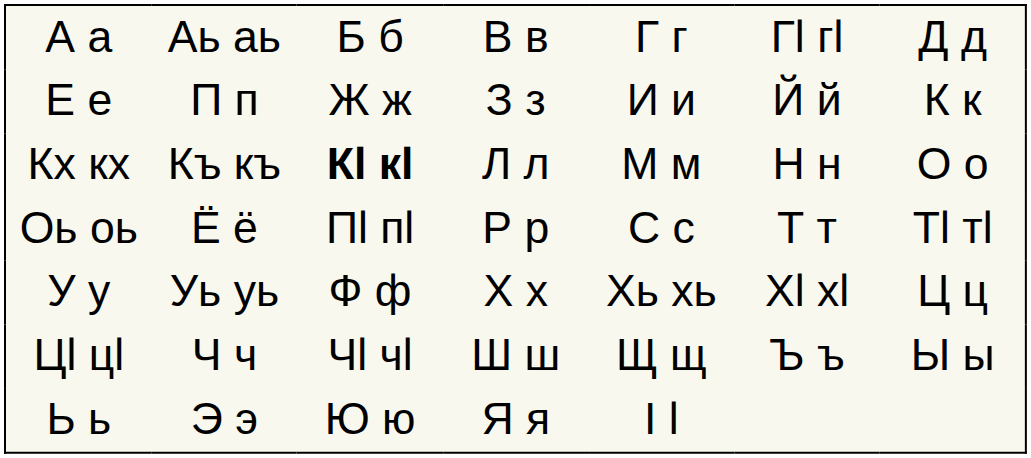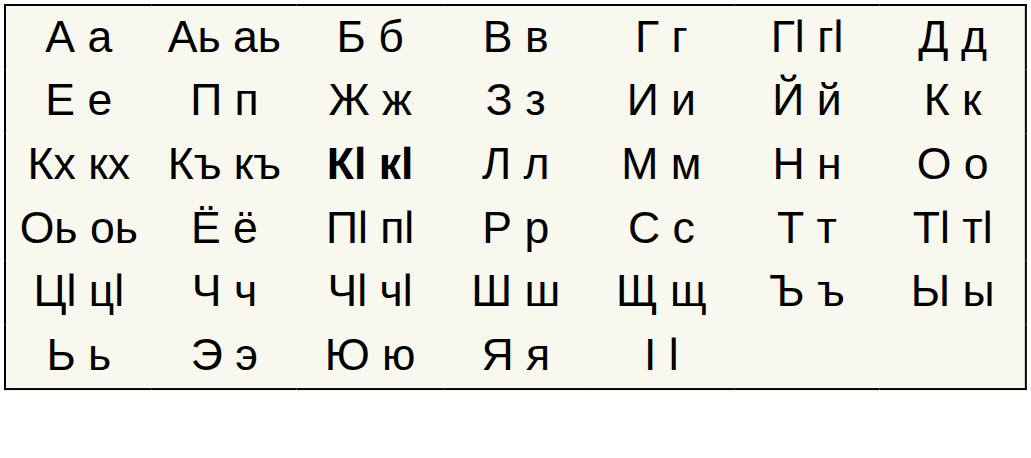 <table style=" font-size:1.4em; border-color:#000; border-width:1px; border-style:solid; border-collapse:collapse; background:#f8f8ef;">
 <tr>
 <td style="width:3em; text-align:center; padding: 3px;">А а</td>
 <td style="width:3em; text-align:center; padding: 3px;">Аь аь</td>
 <td style="width:3em; text-align:center; padding: 3px;">Б б</td>
 <td style="width:3em; text-align:center; padding: 3px;">В в</td>
 <td style="width:3em; text-align:center; padding: 3px;">Г г</td>
 <td style="width:3em; text-align:center; padding: 3px;">Гӏ гӏ</td>
 <td style="width:3em; text-align:center; padding: 3px;">Д д</td>
 </tr>
 <tr style="text-align:center;">
 <td style="width:3em; text-align:center; padding: 3px;">Е е</td>
 <td style="width:3em; text-align:center; padding: 3px;">П п</td>
 <td style="width:3em; text-align:center; padding: 3px;">Ж ж</td>
 <td style="width:3em; text-align:center; padding: 3px;">З з</td>
 <td style="width:3em; text-align:center; padding: 3px;">И и</td>
 <td style="width:3em; text-align:center; padding: 3px;">Й й</td>
 <td style="width:3em; text-align:center; padding: 3px;">К к</td>
 </tr>
 <tr style="text-align:center;">
 <td style="width:3em; text-align:center; padding: 3px;">Кх кх</td>
 <td style="width:3em; text-align:center; padding: 3px;">Къ къ</td>
 <td style="width:3em; text-align:center; padding: 3px;"><strong>Кӏ кӏ</strong></td>
 <td style="width:3em; text-align:center; padding: 3px;">Л л</td>
 <td style="width:3em; text-align:center; padding: 3px;">М м</td>
 <td style="width:3em; text-align:center; padding: 3px;">Н н</td>
 <td style="width:3em; text-align:center; padding: 3px;">О о</td>
 </tr>
 <tr style="text-align:center;">
 <td style="width:3em; text-align:center; padding: 3px;">Оь оь</td>
 <td style="width:3em; text-align:center; padding: 3px;">Ё ё</td>
 <td style="width:3em; text-align:center; padding: 3px;">Пӏ пӏ</td>
 <td style="width:3em; text-align:center; padding: 3px;">Р р</td>
 <td style="width:3em; text-align:center; padding: 3px;">С с</td>
 <td style="width:3em; text-align:center; padding: 3px;">Т т</td>
 <td style="width:3em; text-align:center; padding: 3px;">Тӏ тӏ</td>
 </tr>
 <tr style="text-align:center;">
-<td style="width:3em; text-align:center; padding: 3px;">У у</td>
-<td style="width:3em; text-align:center; padding: 3px;">Уь уь</td>
-<td style="width:3em; text-align:center; padding: 3px;">Ф ф</td>
-<td style="width:3em; text-align:center; padding: 3px;">Х х</td>
-<td style="width:3em; text-align:center; padding: 3px;">Хь хь</td>
-<td style="width:3em; text-align:center; padding: 3px;">Хӏ хӏ</td>
-<td style="width:3em; text-align:center; padding: 3px;">Ц ц</td>
-</tr>
-<tr style="text-align:center;">
 <td style="width:3em; text-align:center; padding: 3px;">Цӏ цӏ</td>
 <td style="width:3em; text-align:center; padding: 3px;">Ч ч</td>
 <td style="width:3em; text-align:center; padding: 3px;">Чӏ чӏ</td>
 <td style="width:3em; text-align:center; padding: 3px;">Ш ш</td>
 <td style="width:3em; text-align:center; padding: 3px;">Щ щ</td>
 <td style="width:3em; text-align:center; padding: 3px;">Ъ ъ</td>
 <td style="width:3em; text-align:center; padding: 3px;">Ы ы</td>
 </tr>
 <tr style="text-align:center;">
 <td style="width:3em; text-align:center; padding: 3px;">Ь ь</td>
 <td style="width:3em; text-align:center; padding: 3px;">Э э</td>
 <td style="width:3em; text-align:center; padding: 3px;">Ю ю</td>
 <td style="width:3em; text-align:center; padding: 3px;">Я я</td>
 <td style="width:3em; text-align:center; padding: 3px;">Ӏ ӏ</td>
 <td style="width:3em; text-align:center; padding: 3px;"></td>
 <td></td>
 </tr>
 </table>
